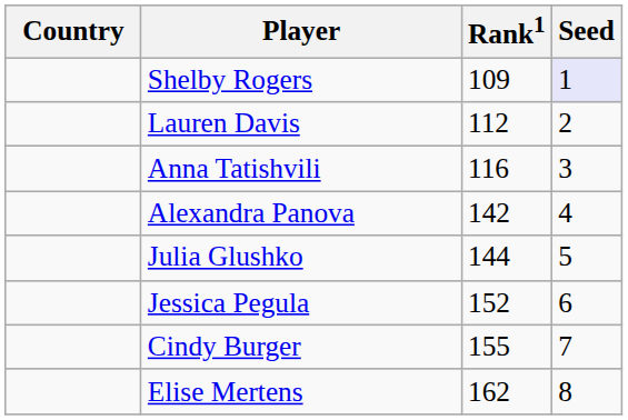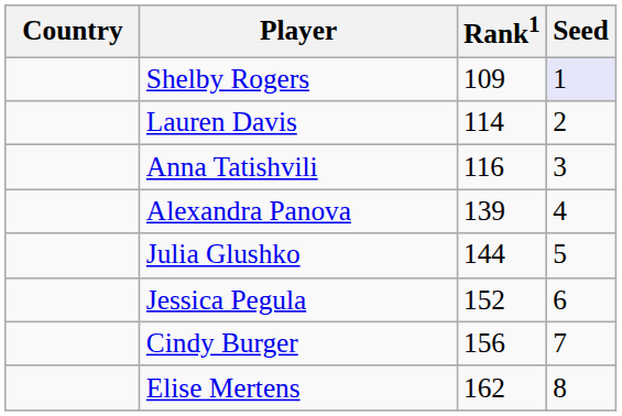 <table class="sortable wikitable">
 <tr>
 <th width="70">Country</th>
 <th width="175">Player</th>
 <th>Rank<sup>1</sup></th>
 <th>Seed</th>
 </tr>
 <tr>
 <td></td>
 <td><a href='#'>Shelby Rogers</a></td>
 <td>109</td>
 <td style="background: lavender;">1</td>
 </tr>
 <tr>
 <td></td>
 <td><a href='#'>Lauren Davis</a></td>
-<td>112</td>
+<td>114</td>
 <td>2</td>
 </tr>
 <tr>
 <td></td>
 <td><a href='#'>Anna Tatishvili</a></td>
 <td>116</td>
 <td>3</td>
 </tr>
 <tr>
 <td></td>
 <td><a href='#'>Alexandra Panova</a></td>
-<td>142</td>
+<td>139</td>
 <td>4</td>
 </tr>
 <tr>
 <td></td>
 <td><a href='#'>Julia Glushko</a></td>
 <td>144</td>
 <td>5</td>
 </tr>
 <tr>
 <td></td>
 <td><a href='#'>Jessica Pegula</a></td>
 <td>152</td>
 <td>6</td>
 </tr>
 <tr>
 <td></td>
 <td><a href='#'>Cindy Burger</a></td>
-<td>155</td>
+<td>156</td>
 <td>7</td>
 </tr>
 <tr>
 <td></td>
 <td><a href='#'>Elise Mertens</a></td>
 <td>162</td>
 <td>8</td>
 </tr>
 </table>
